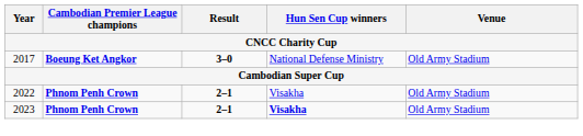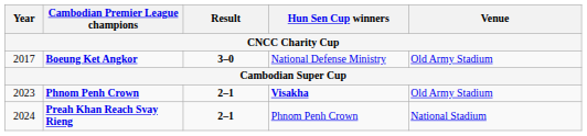 <table class="wikitable">
 <tr>
 <th style="width:50px">Year</th>
 <th style="width:200px"><a href='#'>Cambodian Premier League</a> champions</th>
 <th style="width:120px">Result</th>
 <th style="width:200px"><a href='#'>Hun Sen Cup</a> winners</th>
 <th style="width:250px">Venue</th>
 </tr>
 <tr>
 <td colspan="5" align="center" style="background-color:whitesmoke"><strong>CNCC Charity Cup</strong></td>
 </tr>
 <tr>
 <td style="text-align:center">2017</td>
 <td><strong><a href='#'>Boeung Ket Angkor</a></strong></td>
 <td style="text-align:center"><strong>3–0</strong></td>
 <td><a href='#'>National Defense Ministry</a></td>
 <td><a href='#'>Old Army Stadium</a></td>
 </tr>
 <tr>
 <td colspan="5" align="center" style="background-color:whitesmoke"><strong>Cambodian Super Cup</strong></td>
 </tr>
 <tr>
-<td style="text-align:center">2022</td>
-<td><strong><a href='#'>Phnom Penh Crown</a></strong></td>
-<td style="text-align:center"><strong>2–1</strong></td>
-<td><a href='#'>Visakha</a></td>
-<td><a href='#'>Old Army Stadium</a></td>
-</tr>
-<tr>
 <td style="text-align:center">2023</td>
 <td><strong><a href='#'>Phnom Penh Crown</a></strong></td>
 <td style="text-align:center"><strong>2–1</strong> <br></td>
 <td><strong><a href='#'>Visakha</a></strong></td>
 <td><a href='#'>Old Army Stadium</a></td>
 </tr>
+<tr>
+<td style="text-align:center">2024</td>
+<td><strong><a href='#'>Preah Khan Reach Svay Rieng</a></strong></td>
+<td style="text-align:center"><strong>2–1</strong> <br></td>
+<td><a href='#'>Phnom Penh Crown</a></td>
+<td><a href='#'>National Stadium</a></td>
+</tr>
 </table>
